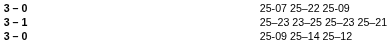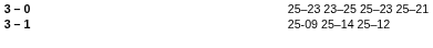 <table width=100% cellspacing=1>
 <tr>
 <th width=20%></th>
 <th width=12%></th>
 <th width=20%></th>
 <th width=33%></th>
 <td></td>
 </tr>
 <tr style=font-size:90%>
 <td align=right><strong></strong></td>
 <td align=center><strong>3 – 0</strong></td>
 <td></td>
-<td>25-07 25–22 25-09</td>
+<td>25–23 23–25 25–23 25–21</td>
 <td></td>
 </tr>
 <tr style=font-size:90%>
 <td align=right><strong></strong></td>
 <td align=center><strong>3 – 1</strong></td>
 <td></td>
-<td>25–23 23–25 25–23 25–21</td>
-<td></td>
-</tr>
-<tr style=font-size:90%>
-<td align=right><strong></strong></td>
-<td align=center><strong>3 – 0</strong></td>
-<td></td>
 <td>25-09 25–14 25–12</td>
 </tr>
 </table>
